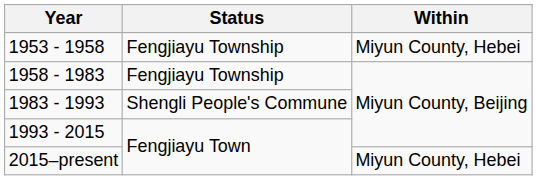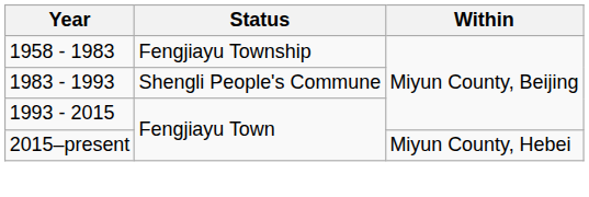 <table class="wikitable">
 <tr>
 <th>Year</th>
 <th>Status</th>
 <th>Within</th>
-</tr>
-<tr>
-<td>1953 - 1958</td>
-<td>Fengjiayu Township</td>
-<td>Miyun County, Hebei</td>
 </tr>
 <tr>
 <td>1958 - 1983</td>
 <td>Fengjiayu Township</td>
 <td rowspan="3">Miyun County, Beijing</td>
 </tr>
 <tr>
 <td>1983 - 1993</td>
 <td>Shengli People's Commune</td>
 </tr>
 <tr>
 <td>1993 - 2015</td>
 <td rowspan="2">Fengjiayu Town</td>
 </tr>
 <tr>
 <td>2015–present</td>
 <td>Miyun County, Hebei</td>
 </tr>
 </table>
